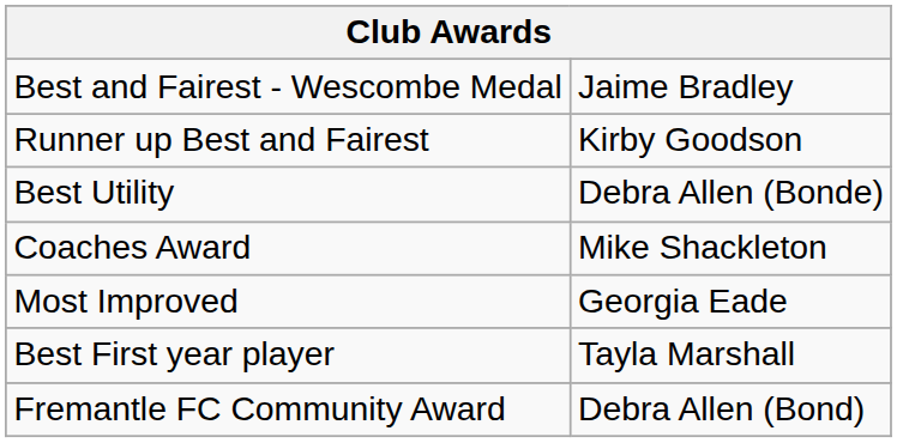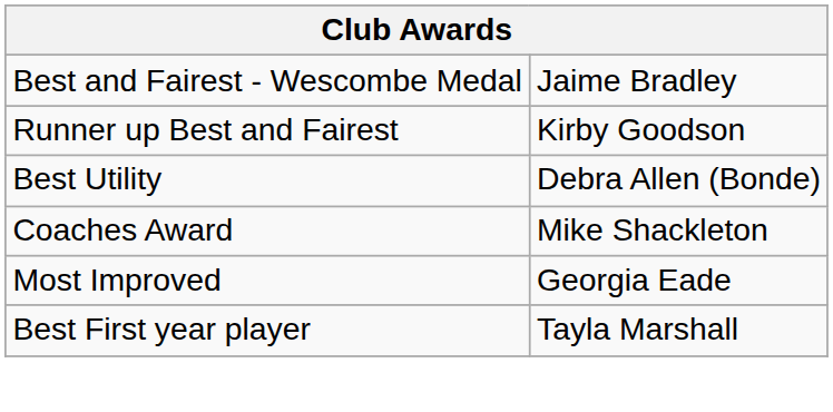 <table class="wikitable">
 <tr>
 <th colspan="2">Club Awards</th>
 </tr>
 <tr>
 <td>Best and Fairest - Wescombe Medal</td>
 <td>Jaime Bradley</td>
 </tr>
 <tr>
 <td>Runner up Best and Fairest</td>
 <td>Kirby Goodson</td>
 </tr>
 <tr>
 <td>Best Utility</td>
 <td>Debra Allen (Bonde)</td>
 </tr>
 <tr>
 <td>Coaches Award</td>
 <td>Mike Shackleton</td>
 </tr>
 <tr>
 <td>Most Improved</td>
 <td>Georgia Eade</td>
 </tr>
 <tr>
 <td>Best First year player</td>
 <td>Tayla Marshall</td>
 </tr>
-<tr>
-<td>Fremantle FC Community Award</td>
-<td>Debra Allen (Bond)</td>
-</tr>
 </table>
